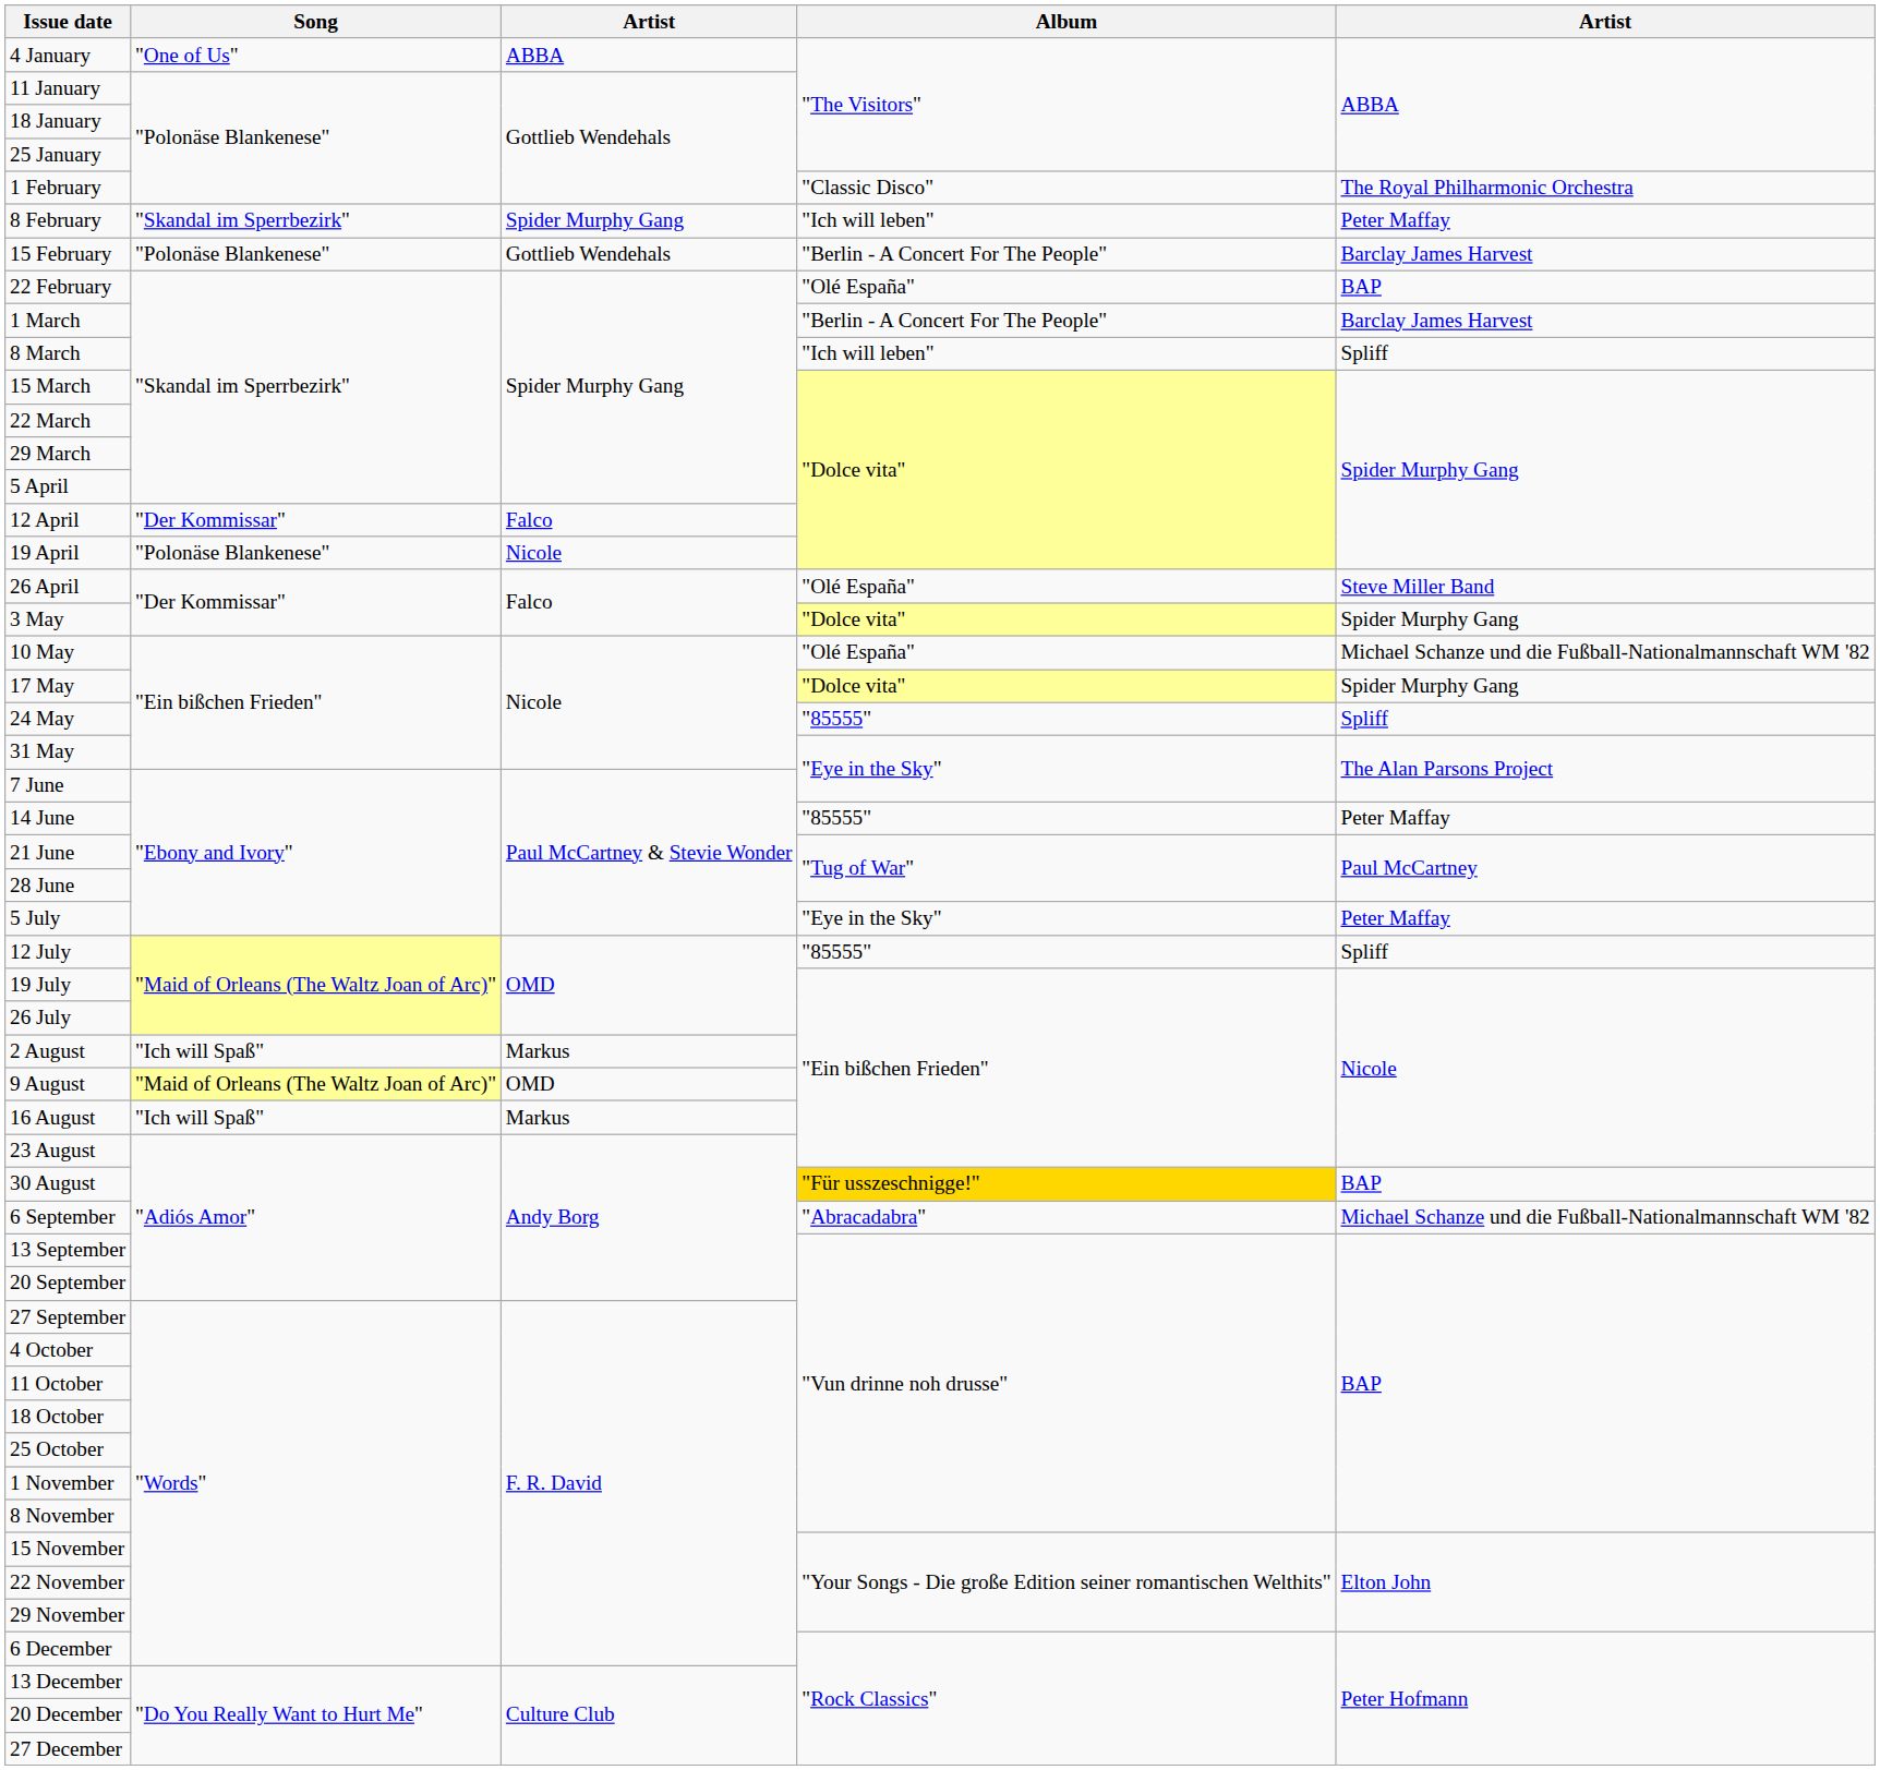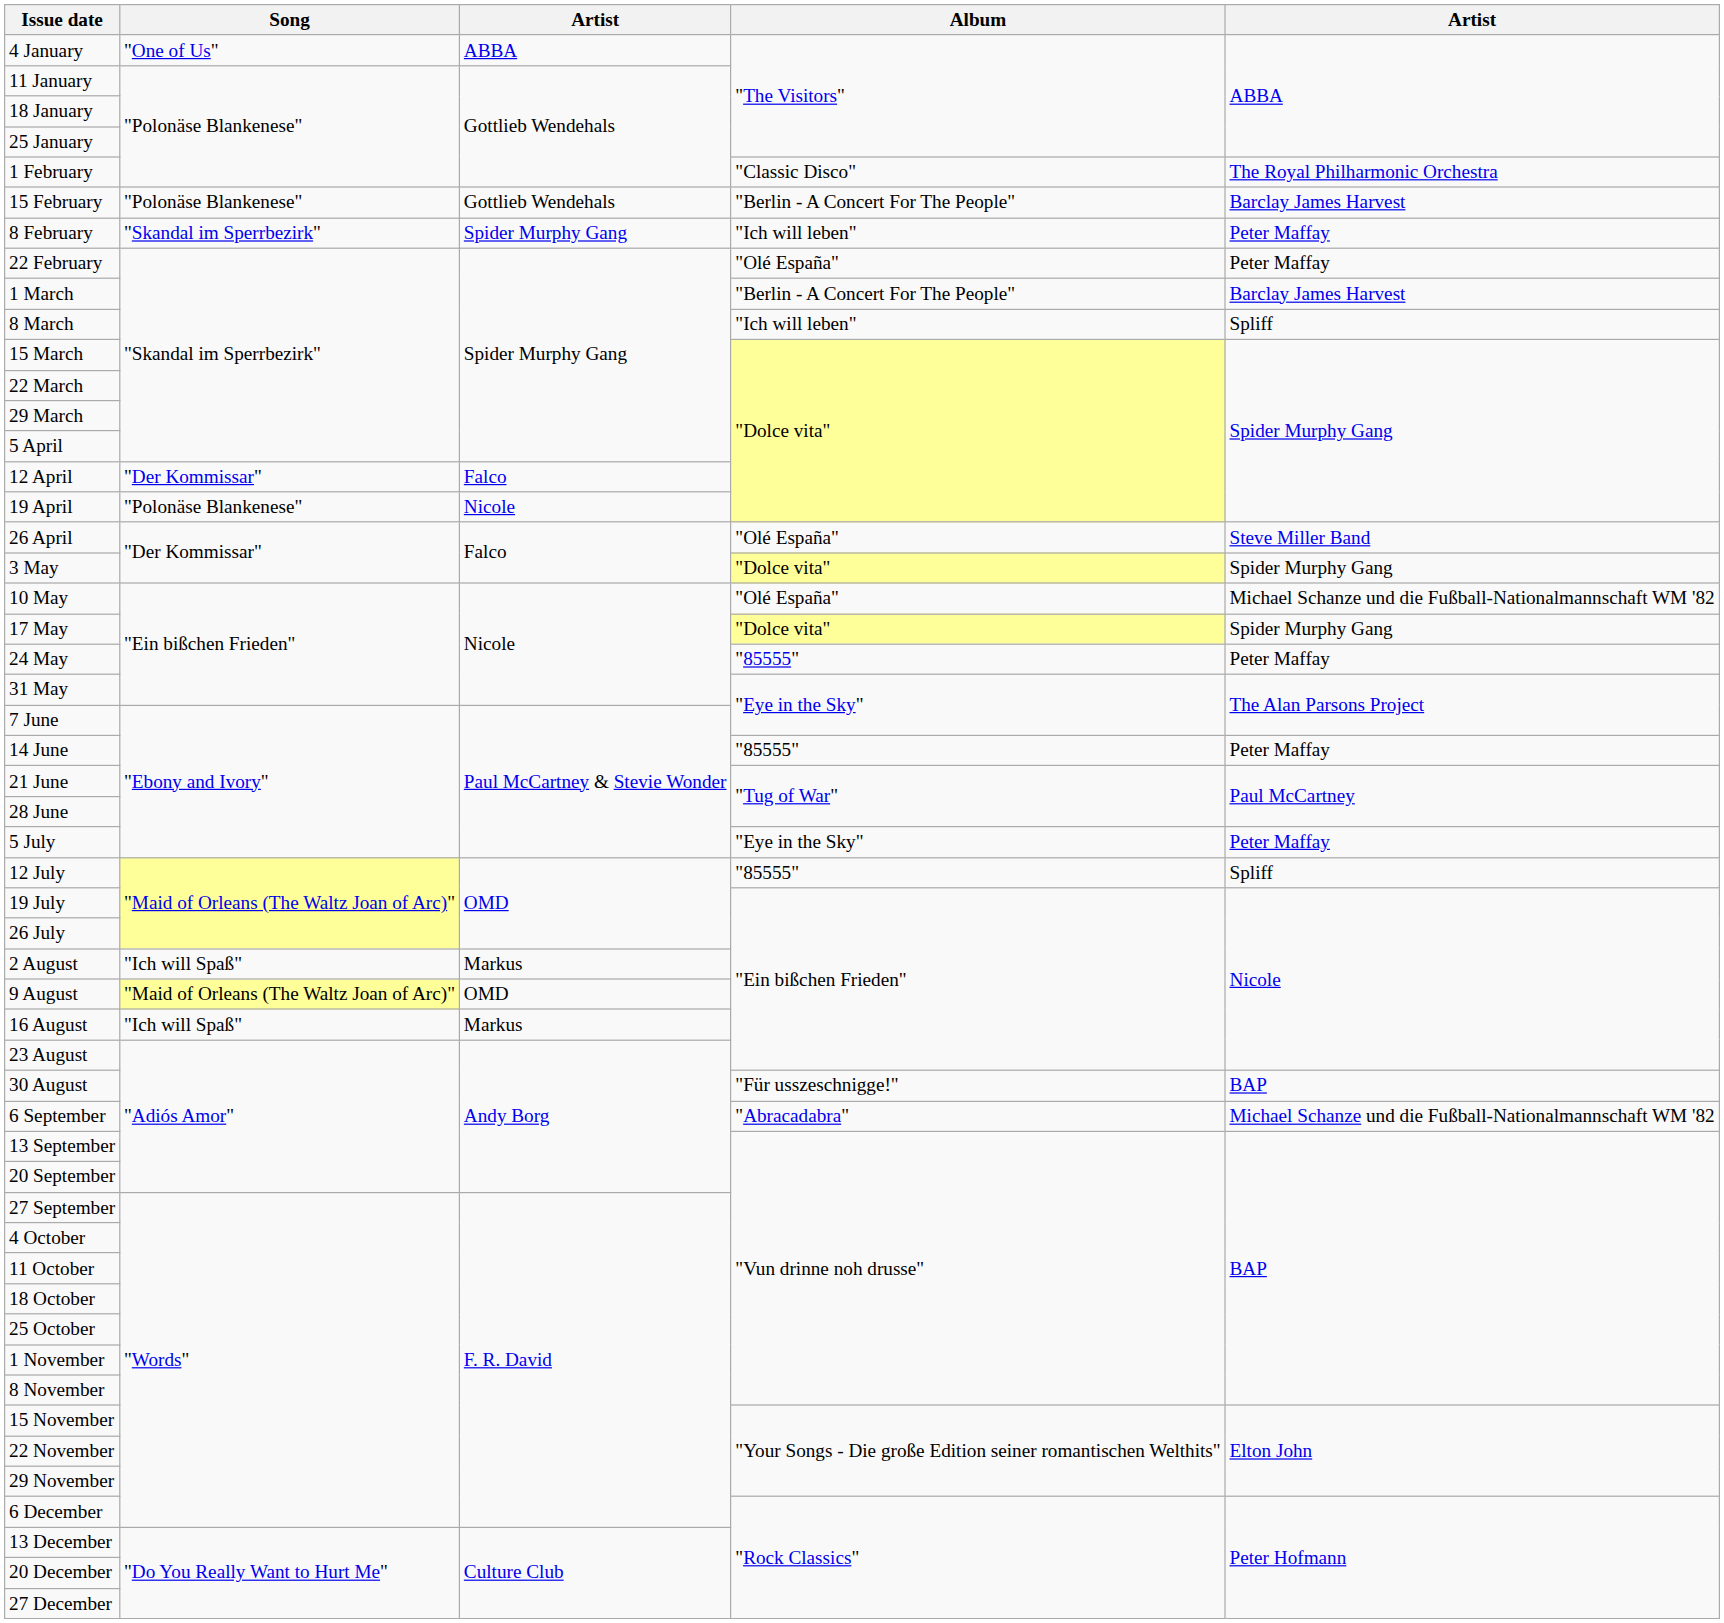 <table class="sortable wikitable">
 <tr>
 <th>Issue date</th>
 <th>Song</th>
 <th>Artist</th>
 <th>Album</th>
 <th>Artist</th>
 </tr>
 <tr>
 <td>4 January</td>
 <td>"<a href='#'>One of Us</a>"</td>
 <td><a href='#'>ABBA</a></td>
 <td rowspan="4">"<a href='#'>The Visitors</a>"</td>
 <td rowspan="4"><a href='#'>ABBA</a></td>
 </tr>
 <tr>
 <td>11 January</td>
 <td rowspan="4">"Polonäse Blankenese"</td>
 <td rowspan="4">Gottlieb Wendehals</td>
 </tr>
 <tr>
 <td>18 January</td>
 </tr>
 <tr>
 <td>25 January</td>
 </tr>
 <tr>
 <td>1 February</td>
 <td>"Classic Disco"</td>
 <td><a href='#'>The Royal Philharmonic Orchestra</a></td>
 </tr>
 <tr>
+<td>15 February</td>
+<td>"Polonäse Blankenese"</td>
+<td>Gottlieb Wendehals</td>
+<td>"Berlin - A Concert For The People"</td>
+<td><a href='#'>Barclay James Harvest</a></td>
+</tr>
+<tr>
 <td>8 February</td>
 <td>"<a href='#'>Skandal im Sperrbezirk</a>"</td>
 <td><a href='#'>Spider Murphy Gang</a></td>
 <td>"Ich will leben"</td>
 <td><a href='#'>Peter Maffay</a></td>
 </tr>
 <tr>
-<td>15 February</td>
-<td>"Polonäse Blankenese"</td>
-<td>Gottlieb Wendehals</td>
-<td>"Berlin - A Concert For The People"</td>
-<td><a href='#'>Barclay James Harvest</a></td>
-</tr>
-<tr>
 <td>22 February</td>
 <td rowspan="7">"Skandal im Sperrbezirk"</td>
 <td rowspan="7">Spider Murphy Gang</td>
 <td>"Olé España"</td>
-<td><a href='#'>BAP</a></td>
+<td>Peter Maffay</td>
 </tr>
 <tr>
 <td>1 March</td>
 <td>"Berlin - A Concert For The People"</td>
 <td><a href='#'>Barclay James Harvest</a></td>
 </tr>
 <tr>
 <td>8 March</td>
 <td>"Ich will leben"</td>
 <td>Spliff</td>
 </tr>
 <tr>
 <td>15 March</td>
 <td bgcolor=#FFFF99 rowspan="6">"Dolce vita" </td>
 <td rowspan="6"><a href='#'>Spider Murphy Gang</a></td>
 </tr>
 <tr>
 <td>22 March</td>
 </tr>
 <tr>
 <td>29 March</td>
 </tr>
 <tr>
 <td>5 April</td>
 </tr>
 <tr>
 <td>12 April</td>
 <td>"<a href='#'>Der Kommissar</a>"</td>
 <td><a href='#'>Falco</a></td>
 </tr>
 <tr>
 <td>19 April</td>
 <td>"Polonäse Blankenese"</td>
 <td><a href='#'>Nicole</a></td>
 </tr>
 <tr>
 <td>26 April</td>
 <td rowspan="2">"Der Kommissar"</td>
 <td rowspan="2">Falco</td>
 <td>"Olé España"</td>
 <td><a href='#'>Steve Miller Band</a></td>
 </tr>
 <tr>
 <td>3 May</td>
 <td bgcolor=#FFFF99>"Dolce vita" </td>
 <td>Spider Murphy Gang</td>
 </tr>
 <tr>
 <td>10 May</td>
 <td rowspan="4">"Ein bißchen Frieden"</td>
 <td rowspan="4">Nicole</td>
 <td>"Olé España"</td>
 <td>Michael Schanze und die Fußball-Nationalmannschaft WM '82</td>
 </tr>
 <tr>
 <td>17 May</td>
 <td bgcolor=#FFFF99>"Dolce vita" </td>
 <td>Spider Murphy Gang</td>
 </tr>
 <tr>
 <td>24 May</td>
 <td>"<a href='#'>85555</a>"</td>
-<td><a href='#'>Spliff</a></td>
+<td>Peter Maffay</td>
 </tr>
 <tr>
 <td>31 May</td>
 <td rowspan="2">"<a href='#'>Eye in the Sky</a>"</td>
 <td rowspan="2"><a href='#'>The Alan Parsons Project</a></td>
 </tr>
 <tr>
 <td>7 June</td>
 <td rowspan="5">"<a href='#'>Ebony and Ivory</a>"</td>
 <td rowspan="5"><a href='#'>Paul McCartney</a> & <a href='#'>Stevie Wonder</a></td>
 </tr>
 <tr>
 <td>14 June</td>
 <td>"85555"</td>
 <td>Peter Maffay</td>
 </tr>
 <tr>
 <td>21 June</td>
 <td rowspan="2">"<a href='#'>Tug of War</a>"</td>
 <td rowspan="2"><a href='#'>Paul McCartney</a></td>
 </tr>
 <tr>
 <td>28 June</td>
 </tr>
 <tr>
 <td>5 July</td>
 <td>"Eye in the Sky"</td>
 <td><a href='#'>Peter Maffay</a></td>
 </tr>
 <tr>
 <td>12 July</td>
 <td bgcolor=#FFFF99 rowspan="3">"<a href='#'>Maid of Orleans (The Waltz Joan of Arc)</a>" </td>
 <td rowspan="3"><a href='#'>OMD</a></td>
 <td>"85555"</td>
 <td>Spliff</td>
 </tr>
 <tr>
 <td>19 July</td>
 <td rowspan="6">"Ein bißchen Frieden"</td>
 <td rowspan="6"><a href='#'>Nicole</a></td>
 </tr>
 <tr>
 <td>26 July</td>
 </tr>
 <tr>
 <td>2 August</td>
 <td>"Ich will Spaß"</td>
 <td>Markus</td>
 </tr>
 <tr>
 <td>9 August</td>
 <td bgcolor=#FFFF99>"Maid of Orleans (The Waltz Joan of Arc)" </td>
 <td>OMD</td>
 </tr>
 <tr>
 <td>16 August</td>
 <td>"Ich will Spaß"</td>
 <td>Markus</td>
 </tr>
 <tr>
 <td>23 August</td>
 <td rowspan="5">"<a href='#'>Adiós Amor</a>"</td>
 <td rowspan="5"><a href='#'>Andy Borg</a></td>
 </tr>
 <tr>
 <td>30 August</td>
-<td style="background: gold;">"Für usszeschnigge!"</td>
+<td>"Für usszeschnigge!"</td>
 <td><a href='#'>BAP</a></td>
 </tr>
 <tr>
 <td>6 September</td>
 <td>"<a href='#'>Abracadabra</a>"</td>
 <td><a href='#'>Michael Schanze</a> und die Fußball-Nationalmannschaft WM '82</td>
 </tr>
 <tr>
 <td>13 September</td>
 <td rowspan="9">"Vun drinne noh drusse"</td>
 <td rowspan="9"><a href='#'>BAP</a></td>
 </tr>
 <tr>
 <td>20 September</td>
 </tr>
 <tr>
 <td>27 September</td>
 <td rowspan="11">"<a href='#'>Words</a>"</td>
 <td rowspan="11"><a href='#'>F. R. David</a></td>
 </tr>
 <tr>
 <td>4 October</td>
 </tr>
 <tr>
 <td>11 October</td>
 </tr>
 <tr>
 <td>18 October</td>
 </tr>
 <tr>
 <td>25 October</td>
 </tr>
 <tr>
 <td>1 November</td>
 </tr>
 <tr>
 <td>8 November</td>
 </tr>
 <tr>
 <td>15 November</td>
 <td rowspan="3">"Your Songs - Die große Edition seiner romantischen Welthits"</td>
 <td rowspan="3"><a href='#'>Elton John</a></td>
 </tr>
 <tr>
 <td>22 November</td>
 </tr>
 <tr>
 <td>29 November</td>
 </tr>
 <tr>
 <td>6 December</td>
 <td rowspan="4">"<a href='#'>Rock Classics</a>"</td>
 <td rowspan="4"><a href='#'>Peter Hofmann</a></td>
 </tr>
 <tr>
 <td>13 December</td>
 <td rowspan="3">"<a href='#'>Do You Really Want to Hurt Me</a>"</td>
 <td rowspan="3"><a href='#'>Culture Club</a></td>
 </tr>
 <tr>
 <td>20 December</td>
 </tr>
 <tr>
 <td>27 December</td>
 </tr>
 </table>
